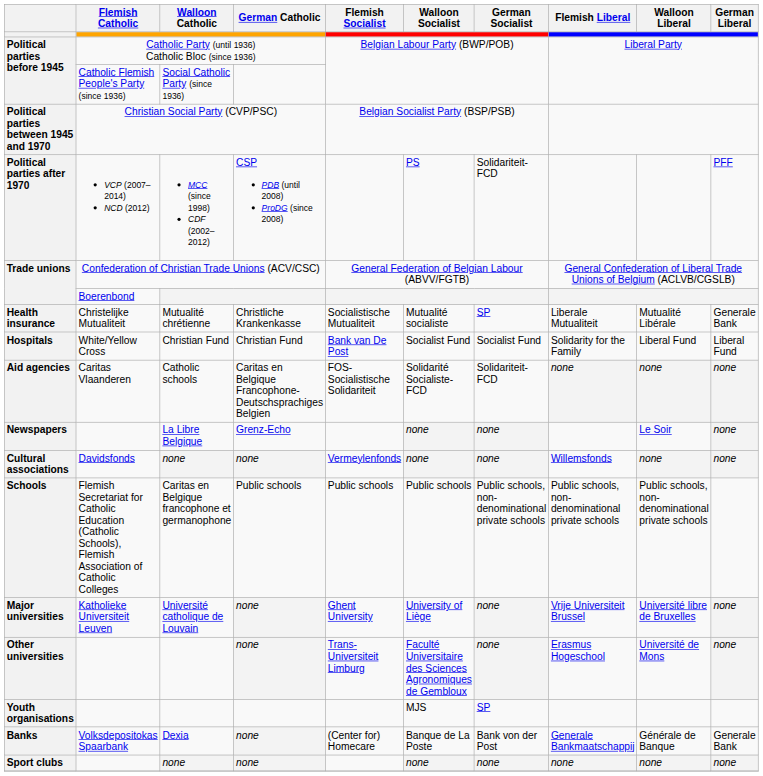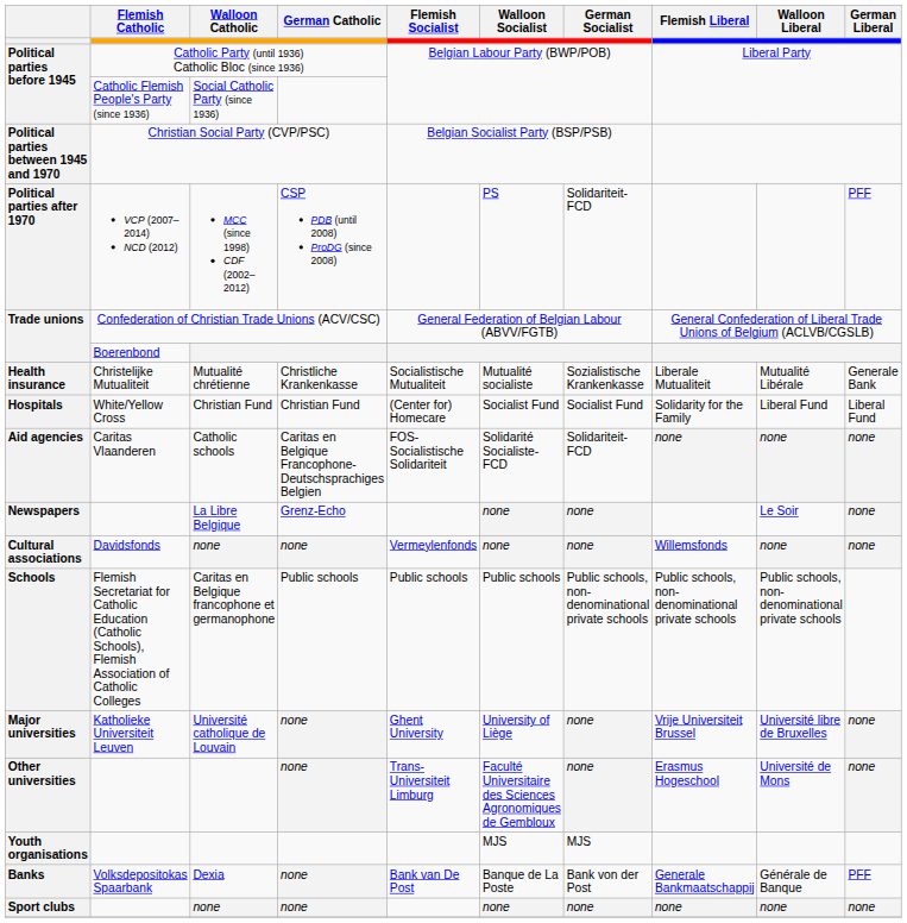 <table class="wikitable">
 <tr>
 <th style="text-align:left"> </th>
 <th><a href='#'>Flemish</a> <a href='#'>Catholic</a></th>
 <th><a href='#'>Walloon</a> Catholic</th>
 <th><a href='#'>German</a> Catholic</th>
 <th>Flemish <a href='#'>Socialist</a></th>
 <th>Walloon Socialist</th>
 <th>German Socialist</th>
 <th>Flemish <a href='#'>Liberal</a></th>
 <th>Walloon Liberal</th>
 <th>German Liberal</th>
 </tr>
 <tr>
 <th></th>
 <td colspan="3" style="background-color:orange;"></td>
 <td colspan="3" style="background-color:red;"></td>
 <td colspan="3" style="background-color:blue;"></td>
 </tr>
 <tr style="vertical-align:top;text-align:center;">
 <th rowspan="2" style="text-align:left">Political parties before 1945</th>
 <td colspan="3"><a href='#'>Catholic Party</a> <small>(until 1936)</small><br>Catholic Bloc <small>(since 1936)</small></td>
 <td rowspan="2" colspan="3"><a href='#'>Belgian Labour Party</a> (BWP/POB)</td>
 <td rowspan="2" colspan="3"><a href='#'>Liberal Party</a></td>
 </tr>
 <tr>
 <td><a href='#'>Catholic Flemish People's Party</a> <small>(since 1936)</small></td>
 <td><a href='#'>Social Catholic Party</a> <small>(since 1936)</small></td>
 <td></td>
 </tr>
 <tr style="vertical-align:top;text-align:center;">
 <th style="text-align:left">Political parties between 1945 and 1970</th>
 <td colspan="3"><a href='#'>Christian Social Party</a> (CVP/PSC)</td>
 <td colspan="3"><a href='#'>Belgian Socialist Party</a> (BSP/PSB)</td>
 <td colspan="3"></td>
 </tr>
 <tr style="vertical-align:top">
 <th style="text-align:left">Political parties after 1970</th>
 <td><br><ul><li><small><em>VCP</em> (2007–2014)</small></li><li><small><em>NCD</em> (2012)</small></li></ul></td>
 <td><br><ul><li><small><em><a href='#'>MCC</a></em> (since 1998)</small></li><li><small><em>CDF</em> (2002–2012)</small></li></ul></td>
 <td><a href='#'>CSP</a><br><ul><li><small><em><a href='#'>PDB</a></em> (until 2008)</small></li><li><small><em><a href='#'>ProDG</a></em> (since 2008)</small></li></ul></td>
 <td></td>
 <td><a href='#'>PS</a></td>
 <td>Solidariteit-FCD</td>
 <td></td>
 <td></td>
 <td><a href='#'>PFF</a></td>
 </tr>
 <tr style="vertical-align:top;text-align:center;">
 <th style="text-align:left" rowspan="2">Trade unions</th>
 <td colspan="3"><a href='#'>Confederation of Christian Trade Unions</a> (ACV/CSC)</td>
 <td colspan="3"><a href='#'>General Federation of Belgian Labour</a> (ABVV/FGTB)</td>
 <td colspan="3"><a href='#'>General Confederation of Liberal Trade Unions of Belgium</a> (ACLVB/CGSLB)</td>
 </tr>
 <tr style="vertical-align:top">
 <td><a href='#'>Boerenbond</a></td>
 <td style="background-color:#F3F3F3;" colspan="2"></td>
 <td style="background-color:#F3F3F3;" colspan="3"></td>
 <td style="background-color:#F3F3F3;" colspan="3"></td>
 </tr>
 <tr style="vertical-align:top">
 <th style="text-align:left">Health insurance</th>
 <td>Christelijke Mutualiteit</td>
 <td>Mutualité chrétienne</td>
 <td>Christliche Krankenkasse</td>
 <td>Socialistische Mutualiteit</td>
 <td>Mutualité socialiste</td>
-<td><a href='#'>SP</a></td>
+<td>Sozialistische Krankenkasse</td>
 <td>Liberale Mutualiteit</td>
 <td>Mutualité Libérale</td>
 <td>Generale Bank</td>
 </tr>
 <tr style="vertical-align:top">
 <th style="text-align:left">Hospitals</th>
 <td>White/Yellow Cross</td>
 <td>Christian Fund</td>
 <td>Christian Fund</td>
-<td><a href='#'>Bank van De Post</a></td>
+<td>(Center for) Homecare</td>
 <td>Socialist Fund</td>
 <td>Socialist Fund</td>
 <td>Solidarity for the Family</td>
 <td>Liberal Fund</td>
 <td>Liberal Fund</td>
 </tr>
 <tr style="vertical-align:top">
 <th style="text-align:left">Aid agencies</th>
 <td>Caritas Vlaanderen</td>
 <td>Catholic schools</td>
 <td>Caritas en Belgique Francophone-Deutschsprachiges Belgien</td>
 <td>FOS-Socialistische Solidariteit</td>
 <td>Solidarité Socialiste-FCD</td>
 <td>Solidariteit-FCD</td>
 <td style="background-color:#F3F3F3;"><em>none</em></td>
 <td style="background-color:#F3F3F3;"><em>none</em></td>
 <td style="background-color:#F3F3F3;"><em>none</em></td>
 </tr>
 <tr style="vertical-align:top">
 <th style="text-align:left">Newspapers</th>
 <td></td>
 <td><a href='#'>La Libre Belgique</a></td>
 <td><a href='#'>Grenz-Echo</a></td>
 <td></td>
 <td style="background-color:#F3F3F3;"><em>none</em></td>
 <td style="background-color:#F3F3F3;"><em>none</em></td>
 <td></td>
 <td><a href='#'>Le Soir</a></td>
 <td style="background-color:#F3F3F3;"><em>none</em></td>
 </tr>
 <tr style="vertical-align:top">
 <th style="text-align:left">Cultural associations</th>
 <td><a href='#'>Davidsfonds</a></td>
 <td style="background-color:#F3F3F3;"><em>none</em></td>
 <td style="background-color:#F3F3F3;"><em>none</em></td>
 <td><a href='#'>Vermeylenfonds</a></td>
 <td style="background-color:#F3F3F3;"><em>none</em></td>
 <td style="background-color:#F3F3F3;"><em>none</em></td>
 <td><a href='#'>Willemsfonds</a></td>
 <td style="background-color:#F3F3F3;"><em>none</em></td>
 <td style="background-color:#F3F3F3;"><em>none</em></td>
 </tr>
 <tr style="vertical-align:top">
 <th style="text-align:left">Schools</th>
 <td>Flemish Secretariat for Catholic Education (Catholic Schools), Flemish Association of Catholic Colleges</td>
 <td>Caritas en Belgique francophone et germanophone</td>
 <td>Public schools</td>
 <td>Public schools</td>
 <td>Public schools</td>
 <td>Public schools, non-denominational private schools</td>
 <td>Public schools, non-denominational private schools</td>
 <td>Public schools, non-denominational private schools</td>
 </tr>
 <tr style="vertical-align:top">
 <th style="text-align:left">Major universities</th>
 <td><a href='#'>Katholieke Universiteit Leuven</a></td>
 <td><a href='#'>Université catholique de Louvain</a></td>
 <td style="background-color:#F3F3F3;"><em>none</em></td>
 <td><a href='#'>Ghent University</a></td>
 <td><a href='#'>University of Liège</a></td>
 <td style="background-color:#F3F3F3;"><em>none</em></td>
 <td><a href='#'>Vrije Universiteit Brussel</a></td>
 <td><a href='#'>Université libre de Bruxelles</a></td>
 <td style="background-color:#F3F3F3;"><em>none</em></td>
 </tr>
 <tr style="vertical-align:top">
 <th style="text-align:left">Other universities</th>
 <td></td>
 <td></td>
 <td style="background-color:#F3F3F3;"><em>none</em></td>
 <td><a href='#'>Trans-Universiteit Limburg</a></td>
 <td><a href='#'>Faculté Universitaire des Sciences Agronomiques de Gembloux</a></td>
 <td style="background-color:#F3F3F3;"><em>none</em></td>
 <td><a href='#'>Erasmus Hogeschool</a></td>
 <td><a href='#'>Université de Mons</a></td>
 <td style="background-color:#F3F3F3;"><em>none</em></td>
 </tr>
 <tr style="vertical-align:top">
 <th style="text-align:left">Youth organisations</th>
 <td></td>
 <td></td>
 <td></td>
 <td></td>
 <td>MJS</td>
-<td><a href='#'>SP</a></td>
+<td>MJS</td>
 <td></td>
 <td></td>
 <td></td>
 </tr>
 <tr style="vertical-align:top">
 <th style="text-align:left">Banks</th>
 <td><a href='#'>Volksdepositokas Spaarbank</a></td>
 <td><a href='#'>Dexia</a></td>
 <td style="background-color:#F3F3F3;"><em>none</em></td>
-<td>(Center for) Homecare</td>
+<td><a href='#'>Bank van De Post</a></td>
 <td>Banque de La Poste</td>
 <td>Bank von der Post</td>
 <td><a href='#'>Generale Bankmaatschappij</a></td>
 <td>Générale de Banque</td>
-<td>Generale Bank</td>
+<td><a href='#'>PFF</a></td>
 </tr>
 <tr style="vertical-align:top">
 <th style="text-align:left">Sport clubs</th>
 <td></td>
 <td style="background-color:#F3F3F3;"><em>none</em></td>
 <td style="background-color:#F3F3F3;"><em>none</em></td>
 <td></td>
 <td style="background-color:#F3F3F3;"><em>none</em></td>
 <td style="background-color:#F3F3F3;"><em>none</em></td>
 <td style="background-color:#F3F3F3;"><em>none</em></td>
 <td style="background-color:#F3F3F3;"><em>none</em></td>
 <td style="background-color:#F3F3F3;"><em>none</em></td>
 </tr>
 <tr style="vertical-align:top">
 </tr>
 </table>
